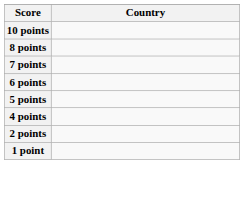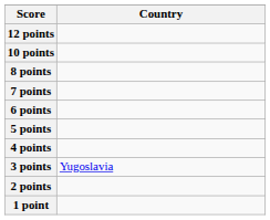 <table class="wikitable">
 <tr>
 </tr>
 <tr>
 <th scope="col" width="20%">Score</th>
 <th scope="col">Country</th>
+</tr>
+<tr>
+<th scope="row">12 points</th>
+<td></td>
 </tr>
 <tr>
 <th scope="row">10 points</th>
 <td></td>
 </tr>
 <tr>
 <th scope="row">8 points</th>
 <td></td>
 </tr>
 <tr>
 <th scope="row">7 points</th>
 <td></td>
 </tr>
 <tr>
 <th scope="row">6 points</th>
 <td></td>
 </tr>
 <tr>
 <th scope="row">5 points</th>
 <td></td>
 </tr>
 <tr>
 <th scope="row">4 points</th>
 <td></td>
 </tr>
 <tr>
+<th scope="row">3 points</th>
+<td> <a href='#'>Yugoslavia</a></td>
+</tr>
+<tr>
 <th scope="row">2 points</th>
 <td></td>
 </tr>
 <tr>
 <th scope="row">1 point</th>
 <td></td>
 </tr>
 </table>
